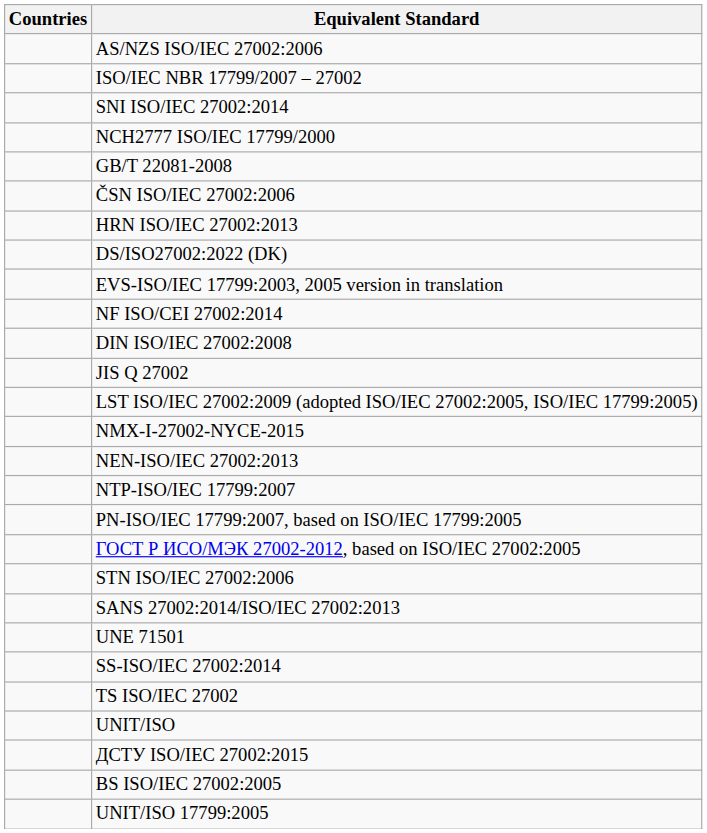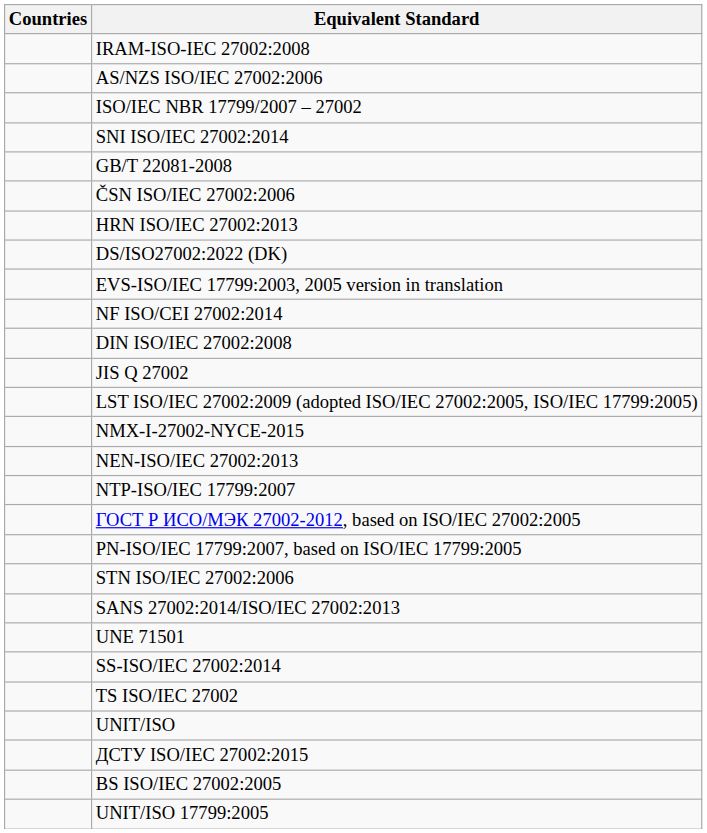 <table class="wikitable">
 <tr>
 <th>Countries</th>
 <th>Equivalent Standard</th>
+</tr>
+<tr>
+<td></td>
+<td>IRAM-ISO-IEC 27002:2008</td>
 </tr>
 <tr>
 <td><br></td>
 <td>AS/NZS ISO/IEC 27002:2006</td>
 </tr>
 <tr>
 <td></td>
 <td>ISO/IEC NBR 17799/2007 – 27002</td>
 </tr>
 <tr>
 <td></td>
 <td>SNI ISO/IEC 27002:2014</td>
-</tr>
-<tr>
-<td></td>
-<td>NCH2777 ISO/IEC 17799/2000</td>
 </tr>
 <tr>
 <td></td>
 <td>GB/T 22081-2008</td>
 </tr>
 <tr>
 <td></td>
 <td>ČSN ISO/IEC 27002:2006</td>
 </tr>
 <tr>
 <td></td>
 <td>HRN ISO/IEC 27002:2013</td>
 </tr>
 <tr>
 <td></td>
 <td>DS/ISO27002:2022 (DK)</td>
 </tr>
 <tr>
 <td></td>
 <td>EVS-ISO/IEC 17799:2003, 2005 version in translation</td>
 </tr>
 <tr>
 <td></td>
 <td>NF ISO/CEI 27002:2014</td>
 </tr>
 <tr>
 <td></td>
 <td>DIN ISO/IEC 27002:2008</td>
 </tr>
 <tr>
 <td></td>
 <td>JIS Q 27002</td>
 </tr>
 <tr>
 <td></td>
 <td>LST ISO/IEC 27002:2009 (adopted ISO/IEC 27002:2005, ISO/IEC 17799:2005)</td>
 </tr>
 <tr>
 <td></td>
 <td>NMX-I-27002-NYCE-2015</td>
 </tr>
 <tr>
 <td></td>
 <td>NEN-ISO/IEC 27002:2013</td>
 </tr>
 <tr>
 <td></td>
 <td>NTP-ISO/IEC 17799:2007</td>
 </tr>
 <tr>
 <td></td>
-<td>PN-ISO/IEC 17799:2007, based on ISO/IEC 17799:2005</td>
+<td><a href='#'>ГОСТ Р ИСО/МЭК 27002-2012</a>, based on ISO/IEC 27002:2005</td>
 </tr>
 <tr>
 <td></td>
-<td><a href='#'>ГОСТ Р ИСО/МЭК 27002-2012</a>, based on ISO/IEC 27002:2005</td>
+<td>PN-ISO/IEC 17799:2007, based on ISO/IEC 17799:2005</td>
 </tr>
 <tr>
 <td></td>
 <td>STN ISO/IEC 27002:2006</td>
 </tr>
 <tr>
 <td></td>
 <td>SANS 27002:2014/ISO/IEC 27002:2013</td>
 </tr>
 <tr>
 <td></td>
 <td>UNE 71501</td>
 </tr>
 <tr>
 <td></td>
 <td>SS-ISO/IEC 27002:2014</td>
 </tr>
 <tr>
 <td></td>
 <td>TS ISO/IEC 27002</td>
 </tr>
 <tr>
 <td></td>
 <td>UNIT/ISO</td>
 </tr>
 <tr>
 <td></td>
 <td>ДСТУ ISO/IEC 27002:2015</td>
 </tr>
 <tr>
 <td></td>
 <td>BS ISO/IEC 27002:2005</td>
 </tr>
 <tr>
 <td></td>
 <td>UNIT/ISO 17799:2005</td>
 </tr>
 <tr>
 </tr>
 </table>
